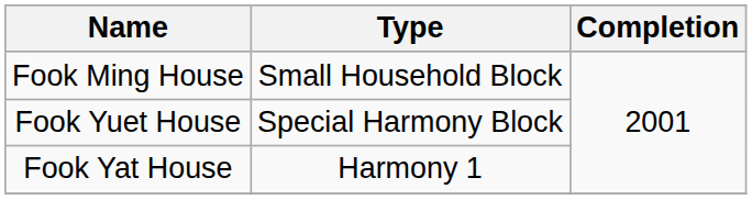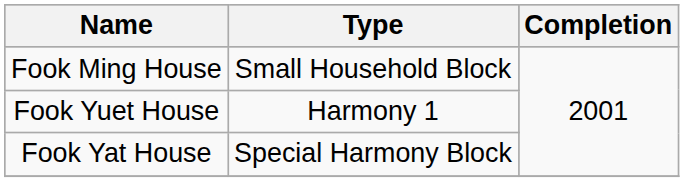 <table class="wikitable" style="text-align: center">
 <tr>
 <th>Name</th>
 <th>Type</th>
 <th>Completion</th>
 </tr>
 <tr>
 <td>Fook Ming House</td>
 <td rowspan="1">Small Household Block</td>
 <td rowspan="3">2001</td>
 </tr>
 <tr>
 <td>Fook Yuet House</td>
-<td rowspan="1">Special Harmony Block</td>
+<td rowspan="1">Harmony 1</td>
 </tr>
 <tr>
 <td>Fook Yat House</td>
-<td rowspan="1">Harmony 1</td>
+<td rowspan="1">Special Harmony Block</td>
 </tr>
 <tr>
 </tr>
 </table>
